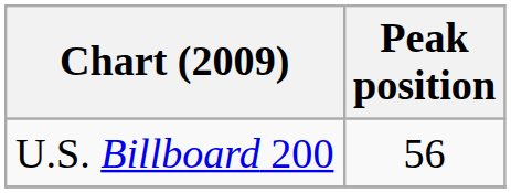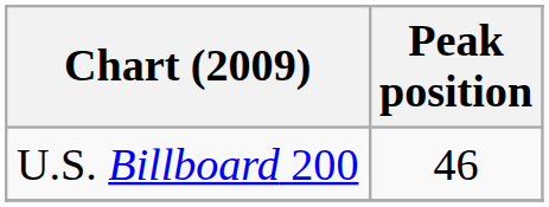 <table class="wikitable sortable">
 <tr>
 <th align="left">Chart (2009)</th>
 <th align="left">Peak<br>position</th>
 </tr>
 <tr>
 <td align="left">U.S. <a href='#'><em>Billboard</em> 200</a></td>
-<td align="center">56</td>
+<td align="center">46</td>
 </tr>
 <tr>
 </tr>
 </table>
